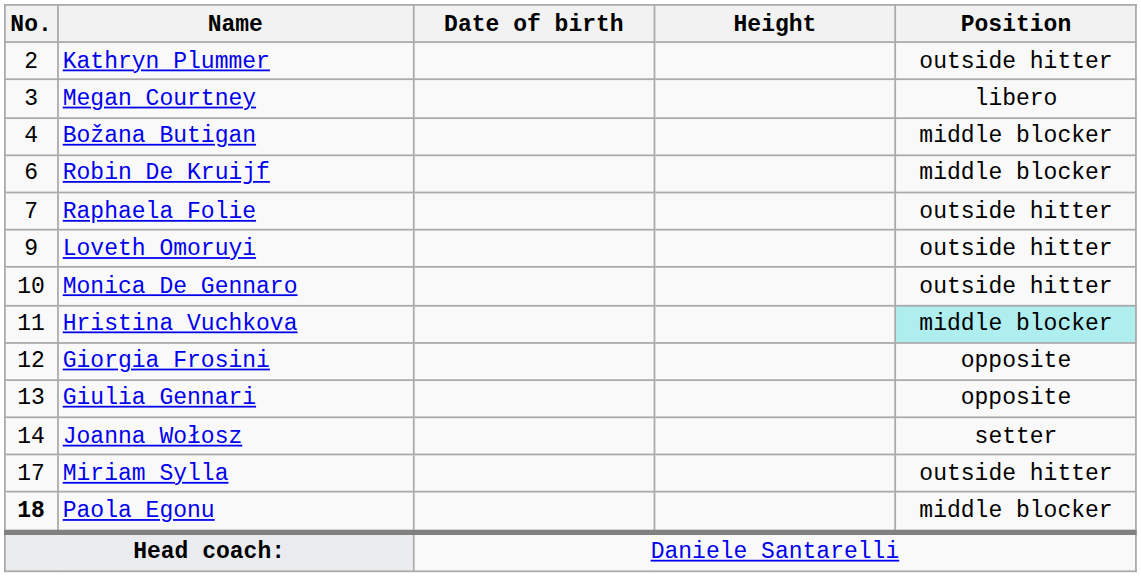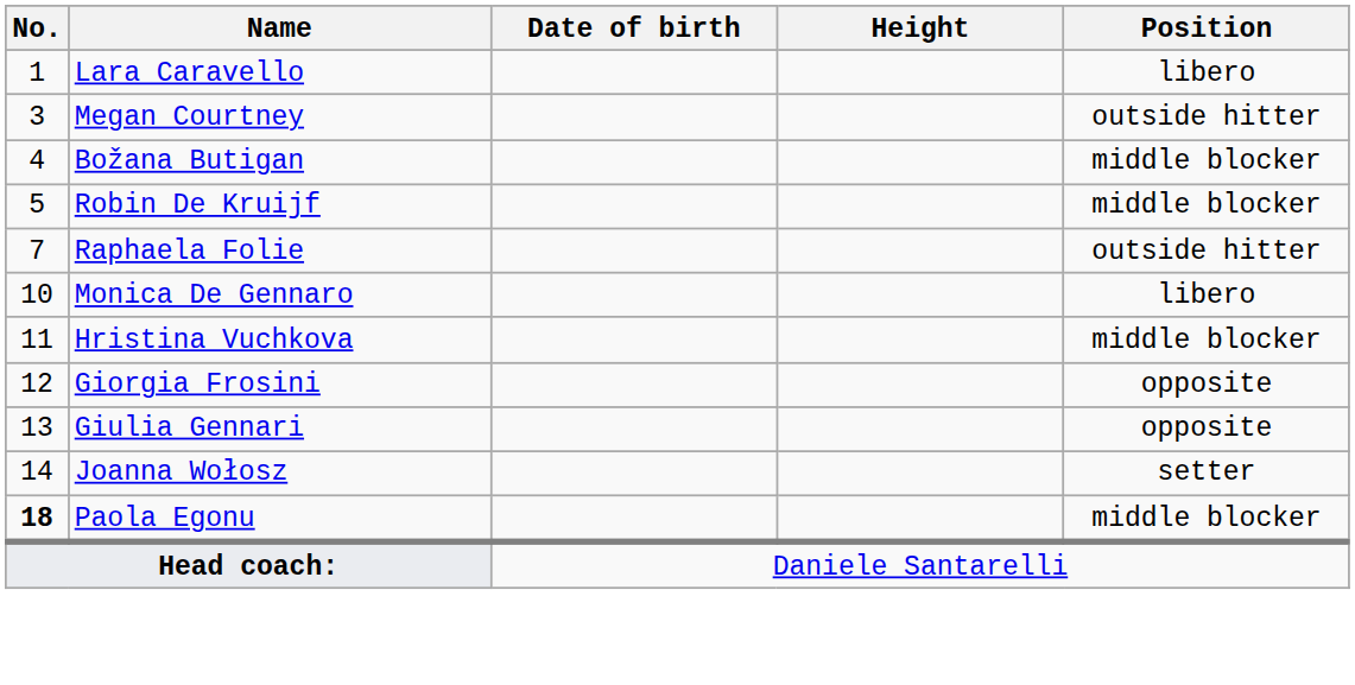 <table class="wikitable sortable" style="font-size:100%; text-align:center">
 <tr>
 <th>No.</th>
 <th style="width:15em">Name</th>
 <th style="width:10em">Date of birth</th>
 <th style="width:10em">Height</th>
 <th style="width:10em">Position</th>
 </tr>
 <tr>
-<td>2</td>
-<td align=left> <a href='#'>Kathryn Plummer</a></td>
+<td>1</td>
+<td align=left> <a href='#'>Lara Caravello</a></td>
 <td align=right></td>
 <td></td>
-<td>outside hitter</td>
+<td>libero</td>
 </tr>
 <tr>
 <td>3</td>
 <td align=left> <a href='#'>Megan Courtney</a></td>
 <td align=right></td>
 <td></td>
-<td>libero</td>
+<td>outside hitter</td>
 </tr>
 <tr>
 <td>4</td>
 <td align=left> <a href='#'>Božana Butigan</a></td>
 <td align=right></td>
 <td></td>
 <td>middle blocker</td>
 </tr>
 <tr>
-<td>6</td>
+<td>5</td>
 <td align=left> <a href='#'>Robin De Kruijf</a></td>
 <td align=right></td>
 <td></td>
 <td>middle blocker</td>
 </tr>
 <tr>
 <td>7</td>
 <td align=left> <a href='#'>Raphaela Folie</a></td>
 <td align=right></td>
 <td></td>
 <td>outside hitter</td>
 </tr>
 <tr>
-<td>9</td>
-<td align=left> <a href='#'>Loveth Omoruyi</a></td>
-<td align=right></td>
-<td></td>
-<td>outside hitter</td>
-</tr>
-<tr>
 <td>10</td>
 <td align=left> <a href='#'>Monica De Gennaro</a></td>
 <td align=right></td>
 <td></td>
-<td>outside hitter</td>
+<td>libero</td>
 </tr>
 <tr>
 <td>11</td>
 <td align=left> <a href='#'>Hristina Vuchkova</a></td>
 <td align=right></td>
 <td></td>
-<td style="background: paleturquoise;">middle blocker</td>
+<td>middle blocker</td>
 </tr>
 <tr>
 <td>12</td>
 <td align=left> <a href='#'>Giorgia Frosini</a></td>
 <td align=right></td>
 <td></td>
 <td>opposite</td>
 </tr>
 <tr>
 <td>13</td>
 <td align=left> <a href='#'>Giulia Gennari</a></td>
 <td align=right></td>
 <td></td>
 <td>opposite</td>
 </tr>
 <tr>
 <td>14</td>
 <td align=left> <a href='#'>Joanna Wołosz</a></td>
 <td align=right></td>
 <td></td>
 <td>setter</td>
 </tr>
 <tr>
-<td>17</td>
-<td align=left> <a href='#'>Miriam Sylla</a></td>
-<td align=right></td>
-<td></td>
-<td>outside hitter</td>
-</tr>
-<tr>
 <td><strong>18</strong></td>
 <td align=left> <a href='#'>Paola Egonu</a></td>
 <td align=right></td>
 <td></td>
 <td>middle blocker</td>
 </tr>
 <tr style="border-top: 3px solid grey">
 <td colspan=2 style="background:#EAECF0"><strong>Head coach:</strong></td>
 <td colspan=3> <a href='#'>Daniele Santarelli</a></td>
 </tr>
 </table>
